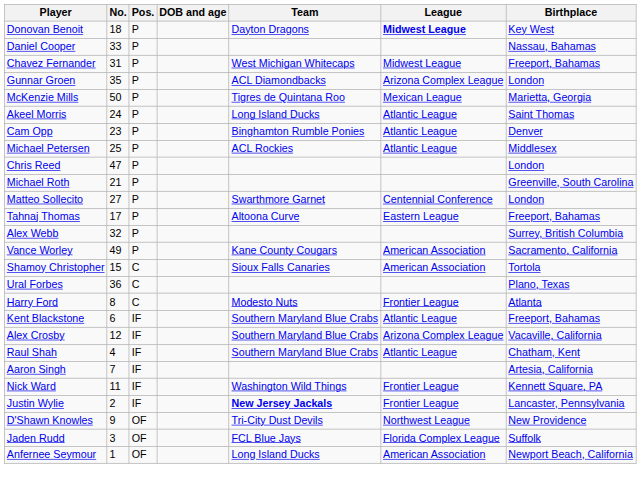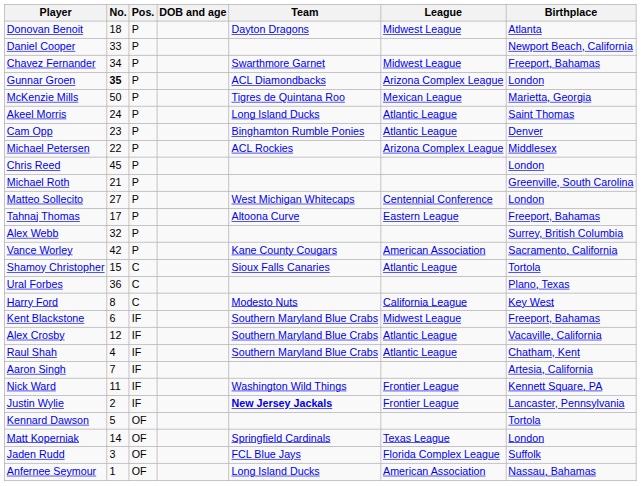 <table class="wikitable sortable" style="white-space:nowrap;">
 <tr>
 <th>Player</th>
 <th>No.</th>
 <th>Pos.</th>
 <th>DOB and age</th>
 <th>Team</th>
 <th>League</th>
 <th>Birthplace</th>
 </tr>
 <tr>
 <td><a href='#'>Donovan Benoit</a></td>
 <td>18</td>
 <td>P</td>
 <td></td>
 <td> <a href='#'>Dayton Dragons</a></td>
-<td><strong><a href='#'>Midwest League</a></strong></td>
-<td> <a href='#'>Key West</a></td>
+<td><a href='#'>Midwest League</a></td>
+<td> <a href='#'>Atlanta</a></td>
 </tr>
 <tr>
 <td><a href='#'>Daniel Cooper</a></td>
 <td>33</td>
 <td>P</td>
 <td></td>
 <td></td>
 <td></td>
-<td> <a href='#'>Nassau, Bahamas</a></td>
+<td> <a href='#'>Newport Beach, California</a></td>
 </tr>
 <tr>
 <td><a href='#'>Chavez Fernander</a></td>
-<td>31</td>
+<td>34</td>
 <td>P</td>
 <td></td>
-<td> <a href='#'>West Michigan Whitecaps</a></td>
+<td> <a href='#'>Swarthmore Garnet</a></td>
 <td><a href='#'>Midwest League</a></td>
 <td> <a href='#'>Freeport, Bahamas</a></td>
 </tr>
 <tr>
 <td><a href='#'>Gunnar Groen</a></td>
-<td>35</td>
+<td><strong>35</strong></td>
 <td>P</td>
 <td></td>
 <td> <a href='#'>ACL Diamondbacks</a></td>
 <td><a href='#'>Arizona Complex League</a></td>
 <td> <a href='#'>London</a></td>
 </tr>
 <tr>
 <td><a href='#'>McKenzie Mills</a></td>
 <td>50</td>
 <td>P</td>
 <td></td>
 <td> <a href='#'>Tigres de Quintana Roo</a></td>
 <td><a href='#'>Mexican League</a></td>
 <td> <a href='#'>Marietta, Georgia</a></td>
 </tr>
 <tr>
 <td><a href='#'>Akeel Morris</a></td>
 <td>24</td>
 <td>P</td>
 <td></td>
 <td> <a href='#'>Long Island Ducks</a></td>
 <td><a href='#'>Atlantic League</a></td>
 <td> <a href='#'>Saint Thomas</a></td>
 </tr>
 <tr>
 <td><a href='#'>Cam Opp</a></td>
 <td>23</td>
 <td>P</td>
 <td></td>
 <td> <a href='#'>Binghamton Rumble Ponies</a></td>
 <td><a href='#'>Atlantic League</a></td>
 <td> <a href='#'>Denver</a></td>
 </tr>
 <tr>
 <td><a href='#'>Michael Petersen</a></td>
-<td>25</td>
+<td>22</td>
 <td>P</td>
 <td></td>
 <td> <a href='#'>ACL Rockies</a></td>
-<td><a href='#'>Atlantic League</a></td>
+<td><a href='#'>Arizona Complex League</a></td>
 <td> <a href='#'>Middlesex</a></td>
 </tr>
 <tr>
 <td><a href='#'>Chris Reed</a></td>
-<td>47</td>
+<td>45</td>
 <td>P</td>
 <td></td>
 <td></td>
 <td></td>
 <td> <a href='#'>London</a></td>
 </tr>
 <tr>
 <td><a href='#'>Michael Roth</a></td>
 <td>21</td>
 <td>P</td>
 <td></td>
 <td></td>
 <td></td>
 <td> <a href='#'>Greenville, South Carolina</a></td>
 </tr>
 <tr>
 <td><a href='#'>Matteo Sollecito</a></td>
 <td>27</td>
 <td>P</td>
 <td></td>
-<td> <a href='#'>Swarthmore Garnet</a></td>
+<td> <a href='#'>West Michigan Whitecaps</a></td>
 <td><a href='#'>Centennial Conference</a></td>
 <td> <a href='#'>London</a></td>
 </tr>
 <tr>
 <td><a href='#'>Tahnaj Thomas</a></td>
 <td>17</td>
 <td>P</td>
 <td></td>
 <td> <a href='#'>Altoona Curve</a></td>
 <td><a href='#'>Eastern League</a></td>
 <td> <a href='#'>Freeport, Bahamas</a></td>
 </tr>
 <tr>
 <td><a href='#'>Alex Webb</a></td>
 <td>32</td>
 <td>P</td>
 <td></td>
 <td></td>
 <td></td>
 <td> <a href='#'>Surrey, British Columbia</a></td>
 </tr>
 <tr>
 <td><a href='#'>Vance Worley</a></td>
-<td>49</td>
+<td>42</td>
 <td>P</td>
 <td></td>
 <td> <a href='#'>Kane County Cougars</a></td>
 <td><a href='#'>American Association</a></td>
 <td> <a href='#'>Sacramento, California</a></td>
 </tr>
 <tr>
 <td><a href='#'>Shamoy Christopher</a></td>
 <td>15</td>
 <td>C</td>
 <td></td>
 <td> <a href='#'>Sioux Falls Canaries</a></td>
-<td><a href='#'>American Association</a></td>
+<td><a href='#'>Atlantic League</a></td>
 <td> <a href='#'>Tortola</a></td>
 </tr>
 <tr>
 <td><a href='#'>Ural Forbes</a></td>
 <td>36</td>
 <td>C</td>
 <td></td>
 <td></td>
 <td></td>
 <td> <a href='#'>Plano, Texas</a></td>
 </tr>
 <tr>
 <td><a href='#'>Harry Ford</a></td>
 <td>8</td>
 <td>C</td>
 <td></td>
 <td> <a href='#'>Modesto Nuts</a></td>
-<td><a href='#'>Frontier League</a></td>
-<td> <a href='#'>Atlanta</a></td>
+<td><a href='#'>California League</a></td>
+<td> <a href='#'>Key West</a></td>
 </tr>
 <tr>
 <td><a href='#'>Kent Blackstone</a></td>
 <td>6</td>
 <td>IF</td>
 <td></td>
 <td> <a href='#'>Southern Maryland Blue Crabs</a></td>
-<td><a href='#'>Atlantic League</a></td>
+<td><a href='#'>Midwest League</a></td>
 <td> <a href='#'>Freeport, Bahamas</a></td>
 </tr>
 <tr>
 <td><a href='#'>Alex Crosby</a></td>
 <td>12</td>
 <td>IF</td>
 <td></td>
 <td> <a href='#'>Southern Maryland Blue Crabs</a></td>
-<td><a href='#'>Arizona Complex League</a></td>
+<td><a href='#'>Atlantic League</a></td>
 <td> <a href='#'>Vacaville, California</a></td>
 </tr>
 <tr>
 <td><a href='#'>Raul Shah</a></td>
 <td>4</td>
 <td>IF</td>
 <td></td>
 <td> <a href='#'>Southern Maryland Blue Crabs</a></td>
 <td><a href='#'>Atlantic League</a></td>
 <td> <a href='#'>Chatham, Kent</a></td>
 </tr>
 <tr>
 <td><a href='#'>Aaron Singh</a></td>
 <td>7</td>
 <td>IF</td>
 <td></td>
 <td></td>
 <td></td>
 <td> <a href='#'>Artesia, California</a></td>
 </tr>
 <tr>
 <td><a href='#'>Nick Ward</a></td>
 <td>11</td>
 <td>IF</td>
 <td></td>
 <td> <a href='#'>Washington Wild Things</a></td>
 <td><a href='#'>Frontier League</a></td>
 <td> <a href='#'>Kennett Square, PA</a></td>
 </tr>
 <tr>
 <td><a href='#'>Justin Wylie</a></td>
 <td>2</td>
 <td>IF</td>
 <td></td>
 <td><strong> <a href='#'>New Jersey Jackals</a></strong></td>
 <td><a href='#'>Frontier League</a></td>
 <td> <a href='#'>Lancaster, Pennsylvania</a></td>
 </tr>
 <tr>
-<td><a href='#'>D'Shawn Knowles</a></td>
-<td>9</td>
+<td><a href='#'>Kennard Dawson</a></td>
+<td>5</td>
 <td>OF</td>
 <td></td>
-<td> <a href='#'>Tri-City Dust Devils</a></td>
-<td><a href='#'>Northwest League</a></td>
-<td> <a href='#'>New Providence</a></td>
+<td></td>
+<td></td>
+<td> <a href='#'>Tortola</a></td>
+</tr>
+<tr>
+<td><a href='#'>Matt Koperniak</a></td>
+<td>14</td>
+<td>OF</td>
+<td></td>
+<td> <a href='#'>Springfield Cardinals</a></td>
+<td><a href='#'>Texas League</a></td>
+<td> <a href='#'>London</a></td>
 </tr>
 <tr>
 <td><a href='#'>Jaden Rudd</a></td>
 <td>3</td>
 <td>OF</td>
 <td></td>
 <td> <a href='#'>FCL Blue Jays</a></td>
 <td><a href='#'>Florida Complex League</a></td>
 <td> <a href='#'>Suffolk</a></td>
 </tr>
 <tr>
 <td><a href='#'>Anfernee Seymour</a></td>
 <td>1</td>
 <td>OF</td>
 <td></td>
 <td> <a href='#'>Long Island Ducks</a></td>
 <td><a href='#'>American Association</a></td>
-<td> <a href='#'>Newport Beach, California</a></td>
+<td> <a href='#'>Nassau, Bahamas</a></td>
 </tr>
 </table>
